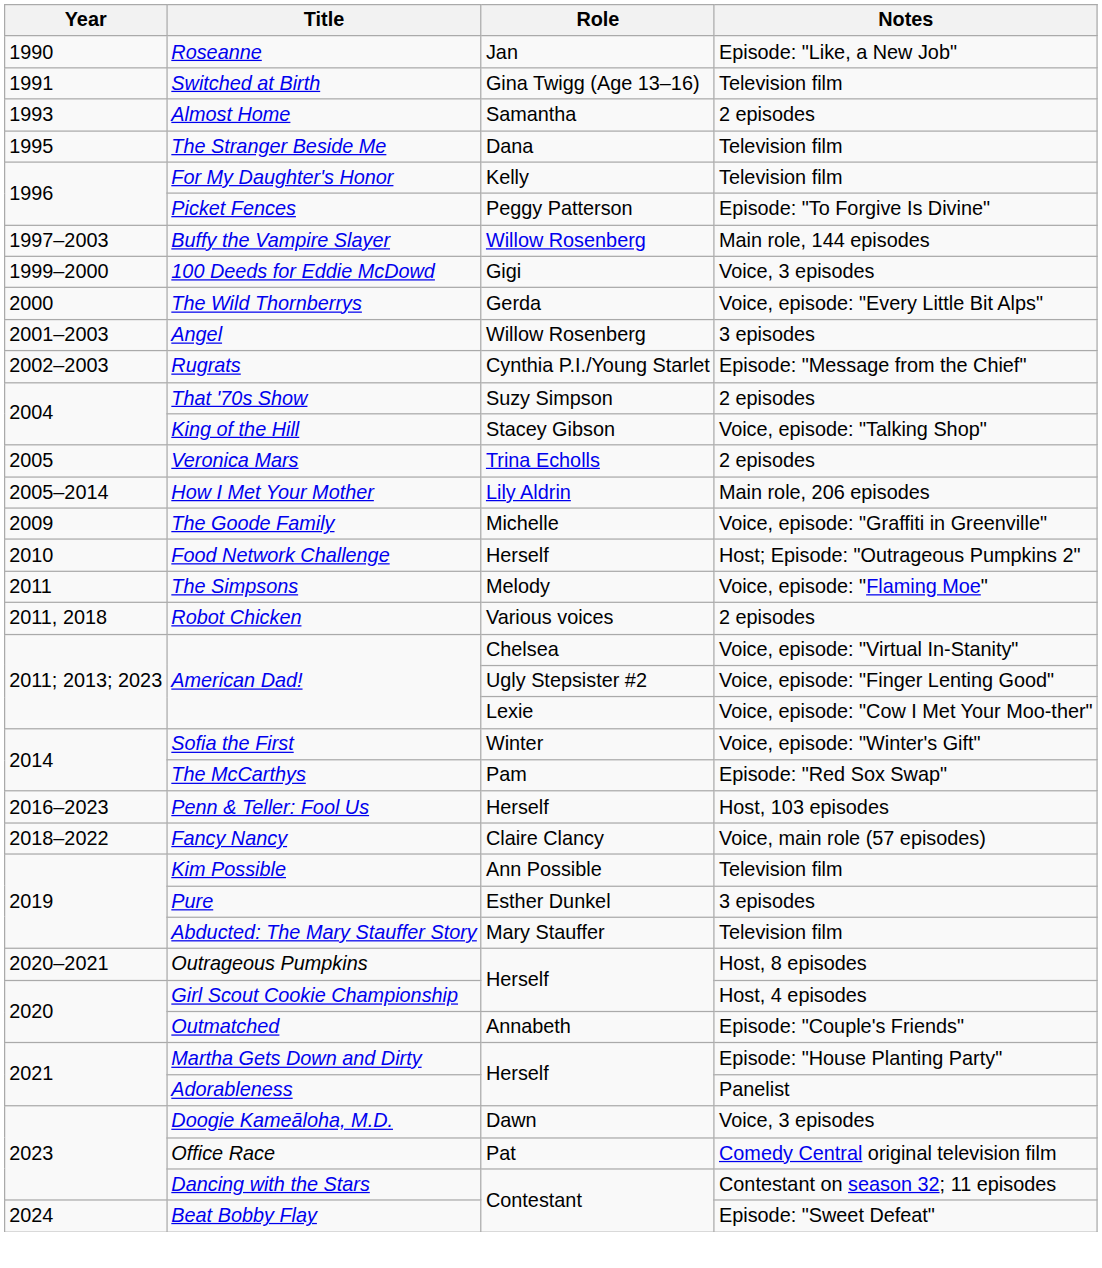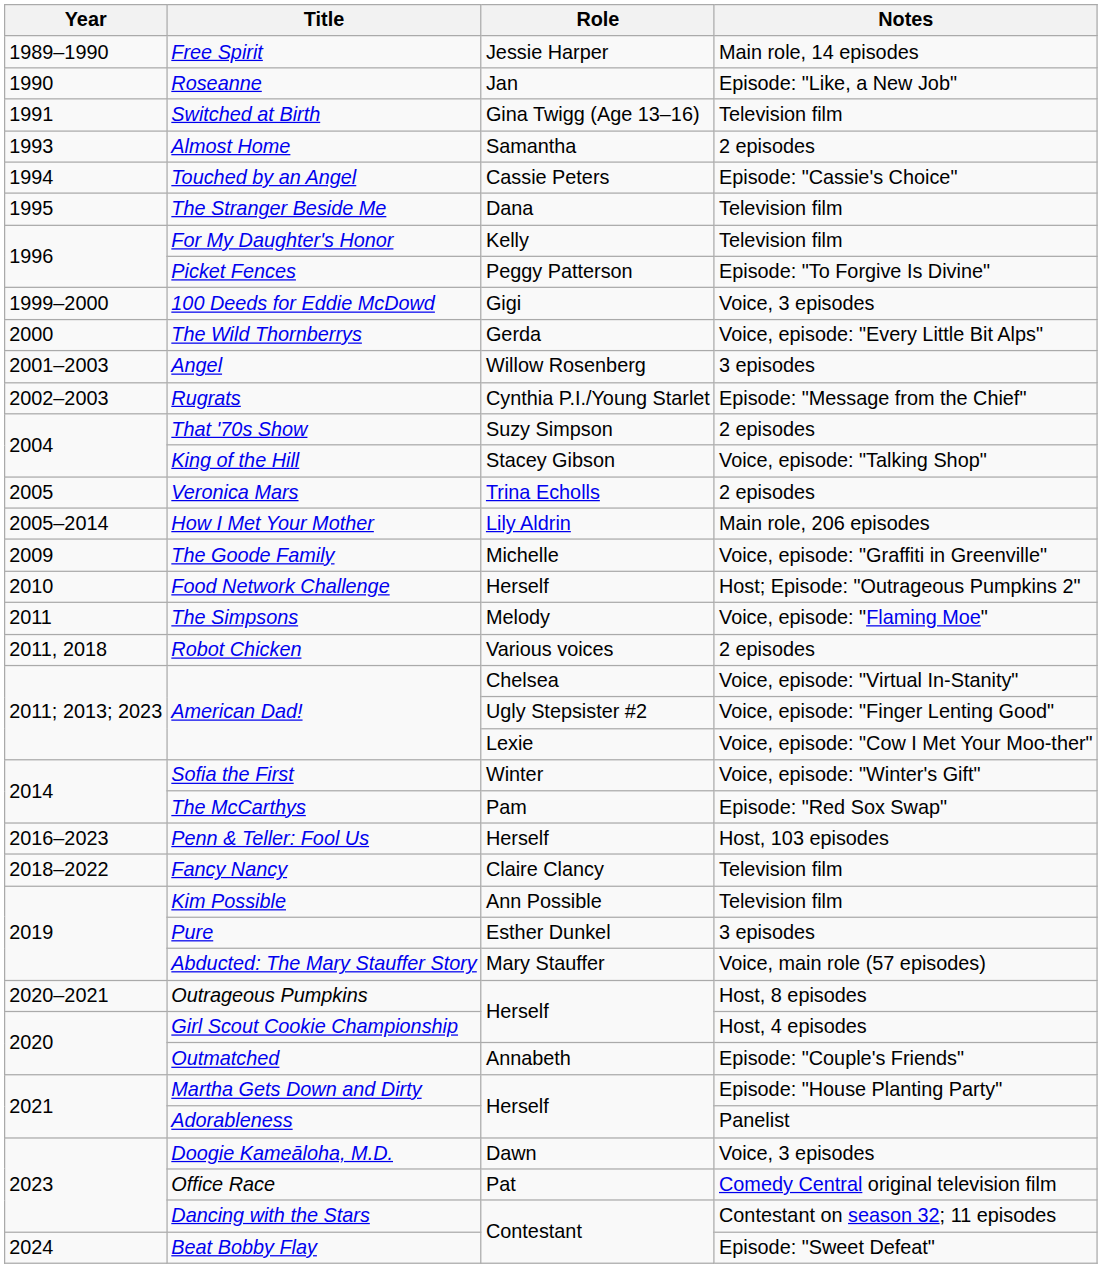 <table class="wikitable sortable">
 <tr>
 <th>Year</th>
 <th>Title</th>
 <th>Role</th>
 <th class="unsortable">Notes</th>
+</tr>
+<tr>
+<td>1989–1990</td>
+<td><em><a href='#'>Free Spirit</a></em></td>
+<td>Jessie Harper</td>
+<td>Main role, 14 episodes</td>
 </tr>
 <tr>
 <td>1990</td>
 <td><em><a href='#'>Roseanne</a></em></td>
 <td>Jan</td>
 <td>Episode: "Like, a New Job"</td>
 </tr>
 <tr>
 <td>1991</td>
 <td><em><a href='#'>Switched at Birth</a></em></td>
 <td>Gina Twigg (Age 13–16)</td>
 <td>Television film</td>
 </tr>
 <tr>
 <td>1993</td>
 <td><em><a href='#'>Almost Home</a></em></td>
 <td>Samantha</td>
 <td>2 episodes</td>
 </tr>
 <tr>
+<td>1994</td>
+<td><em><a href='#'>Touched by an Angel</a></em></td>
+<td>Cassie Peters</td>
+<td>Episode: "Cassie's Choice"</td>
+</tr>
+<tr>
 <td>1995</td>
 <td><em><a href='#'>The Stranger Beside Me</a></em></td>
 <td>Dana</td>
 <td>Television film</td>
 </tr>
 <tr>
 <td rowspan="2">1996</td>
 <td><em><a href='#'>For My Daughter's Honor</a></em></td>
 <td>Kelly</td>
 <td>Television film</td>
 </tr>
 <tr>
 <td><em><a href='#'>Picket Fences</a></em></td>
 <td>Peggy Patterson</td>
 <td>Episode: "To Forgive Is Divine"</td>
-</tr>
-<tr>
-<td>1997–2003</td>
-<td><em><a href='#'>Buffy the Vampire Slayer</a></em></td>
-<td><a href='#'>Willow Rosenberg</a></td>
-<td>Main role, 144 episodes</td>
 </tr>
 <tr>
 <td>1999–2000</td>
 <td><em><a href='#'>100 Deeds for Eddie McDowd</a></em></td>
 <td>Gigi</td>
 <td>Voice, 3 episodes</td>
 </tr>
 <tr>
 <td>2000</td>
 <td><em><a href='#'>The Wild Thornberrys</a></em></td>
 <td>Gerda</td>
 <td>Voice, episode: "Every Little Bit Alps"</td>
 </tr>
 <tr>
 <td>2001–2003</td>
 <td><em><a href='#'>Angel</a></em></td>
 <td>Willow Rosenberg</td>
 <td>3 episodes</td>
 </tr>
 <tr>
 <td>2002–2003</td>
 <td><em><a href='#'>Rugrats</a></em></td>
 <td>Cynthia P.I./Young Starlet</td>
 <td>Episode: "Message from the Chief"</td>
 </tr>
 <tr>
 <td rowspan="2">2004</td>
 <td><em><a href='#'>That '70s Show</a></em></td>
 <td>Suzy Simpson</td>
 <td>2 episodes</td>
 </tr>
 <tr>
 <td><em><a href='#'>King of the Hill</a></em></td>
 <td>Stacey Gibson</td>
 <td>Voice, episode: "Talking Shop"</td>
 </tr>
 <tr>
 <td>2005</td>
 <td><em><a href='#'>Veronica Mars</a></em></td>
 <td><a href='#'>Trina Echolls</a></td>
 <td>2 episodes</td>
 </tr>
 <tr>
 <td>2005–2014</td>
 <td><em><a href='#'>How I Met Your Mother</a></em></td>
 <td><a href='#'>Lily Aldrin</a></td>
 <td>Main role, 206 episodes</td>
 </tr>
 <tr>
 <td>2009</td>
 <td><em><a href='#'>The Goode Family</a></em></td>
 <td>Michelle</td>
 <td>Voice, episode: "Graffiti in Greenville"</td>
 </tr>
 <tr>
 <td>2010</td>
 <td><em><a href='#'>Food Network Challenge</a></em></td>
 <td>Herself</td>
 <td>Host; Episode: "Outrageous Pumpkins 2"</td>
 </tr>
 <tr>
 <td>2011</td>
 <td><em><a href='#'>The Simpsons</a></em></td>
 <td>Melody</td>
 <td>Voice, episode: "<a href='#'>Flaming Moe</a>"</td>
 </tr>
 <tr>
 <td>2011, 2018</td>
 <td><em><a href='#'>Robot Chicken</a></em></td>
 <td>Various voices</td>
 <td>2 episodes</td>
 </tr>
 <tr>
 <td rowspan="3">2011; 2013; 2023</td>
 <td rowspan="3"><em><a href='#'>American Dad!</a></em></td>
 <td>Chelsea</td>
 <td>Voice, episode: "Virtual In-Stanity"</td>
 </tr>
 <tr>
 <td>Ugly Stepsister #2</td>
 <td>Voice, episode: "Finger Lenting Good"</td>
 </tr>
 <tr>
 <td>Lexie</td>
 <td>Voice, episode: "Cow I Met Your Moo-ther"</td>
 </tr>
 <tr>
 <td rowspan="2">2014</td>
 <td><em><a href='#'>Sofia the First</a></em></td>
 <td>Winter</td>
 <td>Voice, episode: "Winter's Gift"</td>
 </tr>
 <tr>
 <td><em><a href='#'>The McCarthys</a></em></td>
 <td>Pam</td>
 <td>Episode: "Red Sox Swap"</td>
 </tr>
 <tr>
 <td>2016–2023</td>
 <td><em><a href='#'>Penn & Teller: Fool Us</a></em></td>
 <td>Herself</td>
 <td>Host, 103 episodes</td>
 </tr>
 <tr>
 <td>2018–2022</td>
 <td><em><a href='#'>Fancy Nancy</a></em></td>
 <td>Claire Clancy</td>
-<td>Voice, main role (57 episodes)</td>
+<td>Television film</td>
 </tr>
 <tr>
 <td rowspan="3">2019</td>
 <td><em><a href='#'>Kim Possible</a></em></td>
 <td>Ann Possible</td>
 <td>Television film</td>
 </tr>
 <tr>
 <td><em><a href='#'>Pure</a></em></td>
 <td>Esther Dunkel</td>
 <td>3 episodes</td>
 </tr>
 <tr>
 <td><em><a href='#'>Abducted: The Mary Stauffer Story</a></em></td>
 <td>Mary Stauffer</td>
-<td>Television film</td>
+<td>Voice, main role (57 episodes)</td>
 </tr>
 <tr>
 <td>2020–2021</td>
 <td><em>Outrageous Pumpkins</em></td>
 <td rowspan="2">Herself</td>
 <td>Host, 8 episodes</td>
 </tr>
 <tr>
 <td rowspan="2">2020</td>
 <td><em><a href='#'>Girl Scout Cookie Championship</a></em></td>
 <td>Host, 4 episodes</td>
 </tr>
 <tr>
 <td><em><a href='#'>Outmatched</a></em></td>
 <td>Annabeth</td>
 <td>Episode: "Couple's Friends"</td>
 </tr>
 <tr>
 <td rowspan="2">2021</td>
 <td><em><a href='#'>Martha Gets Down and Dirty</a></em></td>
 <td rowspan="2">Herself</td>
 <td>Episode: "House Planting Party"</td>
 </tr>
 <tr>
 <td><em><a href='#'>Adorableness</a></em></td>
 <td>Panelist</td>
 </tr>
 <tr>
 <td rowspan="3">2023</td>
 <td><em><a href='#'>Doogie Kameāloha, M.D.</a></em></td>
 <td>Dawn</td>
 <td>Voice, 3 episodes</td>
 </tr>
 <tr>
 <td><em>Office Race</em></td>
 <td>Pat</td>
 <td><a href='#'>Comedy Central</a> original television film</td>
 </tr>
 <tr>
 <td><em><a href='#'>Dancing with the Stars</a></em></td>
 <td rowspan="2">Contestant</td>
 <td>Contestant on <a href='#'>season 32</a>; 11 episodes</td>
 </tr>
 <tr>
 <td>2024</td>
 <td><em><a href='#'>Beat Bobby Flay</a></em></td>
 <td>Episode: "Sweet Defeat"</td>
 </tr>
 </table>
